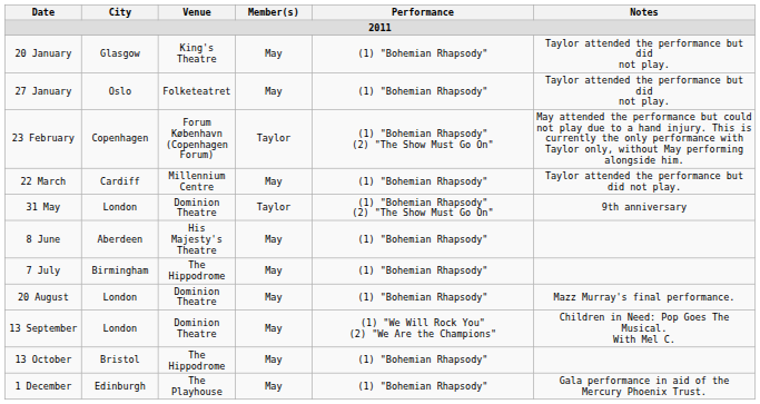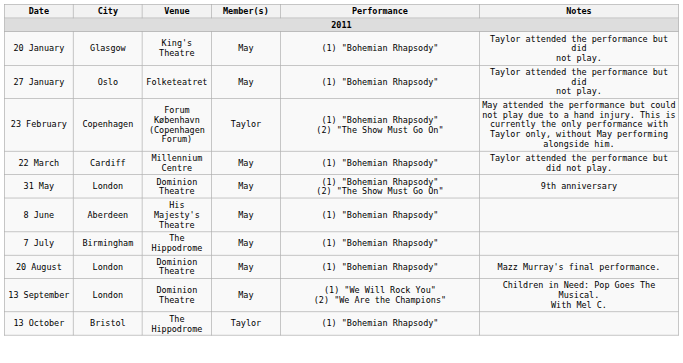 <table class="wikitable" style="text-align:center;">
 <tr>
 <th style="width:100px;">Date</th>
 <th style="width:100px;">City</th>
 <th style="width:100px;">Venue</th>
 <th style="width:100px;">Member(s)</th>
 <th style="width:300px;">Performance</th>
 <th style="width:300px;">Notes</th>
 </tr>
 <tr style="background:#ddd;">
 <td colspan="6"><strong>2011</strong></td>
 </tr>
 <tr>
 <td>20 January</td>
 <td>Glasgow</td>
 <td>King's Theatre</td>
 <td>May</td>
 <td>(1) "Bohemian Rhapsody"</td>
 <td>Taylor attended the performance but did <br> not play.</td>
 </tr>
 <tr>
 <td>27 January</td>
 <td>Oslo</td>
 <td>Folketeatret</td>
 <td>May</td>
 <td>(1) "Bohemian Rhapsody"</td>
 <td>Taylor attended the performance but did <br> not play.</td>
 </tr>
 <tr>
 <td>23 February</td>
 <td>Copenhagen</td>
 <td>Forum København (Copenhagen Forum)</td>
 <td>Taylor</td>
 <td>(1) "Bohemian Rhapsody" <br> (2) "The Show Must Go On"</td>
 <td>May attended the performance but could not play due to a hand injury. This is currently the only performance with Taylor only, without May performing alongside him.</td>
 </tr>
 <tr>
 <td>22 March</td>
 <td>Cardiff</td>
 <td>Millennium Centre</td>
 <td>May</td>
 <td>(1) "Bohemian Rhapsody"</td>
 <td>Taylor attended the performance but did not play.</td>
 </tr>
 <tr>
 <td>31 May</td>
 <td>London</td>
 <td>Dominion Theatre</td>
-<td>Taylor</td>
+<td>May</td>
 <td>(1) "Bohemian Rhapsody" <br> (2) "The Show Must Go On"</td>
 <td>9th anniversary</td>
 </tr>
 <tr>
 <td>8 June</td>
 <td>Aberdeen</td>
 <td>His Majesty's Theatre</td>
 <td>May</td>
 <td>(1) "Bohemian Rhapsody"</td>
 <td></td>
 </tr>
 <tr>
 <td>7 July</td>
 <td>Birmingham</td>
 <td>The <br> Hippodrome</td>
 <td>May</td>
 <td>(1) "Bohemian Rhapsody"</td>
 <td></td>
 </tr>
 <tr>
 <td>20 August</td>
 <td>London</td>
 <td>Dominion Theatre</td>
 <td>May</td>
 <td>(1) "Bohemian Rhapsody"</td>
 <td>Mazz Murray's final performance.</td>
 </tr>
 <tr>
 <td>13 September</td>
 <td>London</td>
 <td>Dominion Theatre</td>
 <td>May</td>
 <td>(1) "We Will Rock You" <br> (2) "We Are the Champions"</td>
 <td>Children in Need: Pop Goes The Musical. <br> With Mel C.</td>
 </tr>
 <tr>
 <td>13 October</td>
 <td>Bristol</td>
 <td>The <br> Hippodrome</td>
-<td>May</td>
+<td>Taylor</td>
 <td>(1) "Bohemian Rhapsody"</td>
 <td></td>
 </tr>
-<tr>
-<td>1 December</td>
-<td>Edinburgh</td>
-<td>The <br> Playhouse</td>
-<td>May</td>
-<td>(1) "Bohemian Rhapsody"</td>
-<td>Gala performance in aid of the <br> Mercury Phoenix Trust.</td>
-</tr>
 </table>
